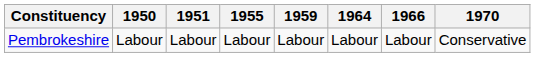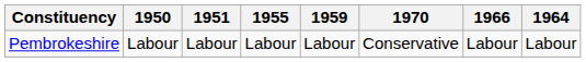 <table class="wikitable sortable">
 <tr>
 <th>Constituency</th>
 <th>1950</th>
 <th>1951</th>
 <th>1955</th>
 <th>1959</th>
+<th>1970</th>
+<th>1966</th>
 <th>1964</th>
-<th>1966</th>
-<th>1970</th>
 </tr>
 <tr>
 <td><a href='#'>Pembrokeshire</a></td>
 <td bgcolor=>Labour</td>
 <td bgcolor=>Labour</td>
 <td bgcolor=>Labour</td>
 <td bgcolor=>Labour</td>
+<td bgcolor=>Conservative</td>
 <td bgcolor=>Labour</td>
 <td bgcolor=>Labour</td>
-<td bgcolor=>Conservative</td>
 </tr>
 </table>
